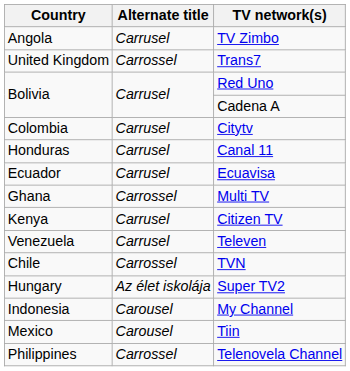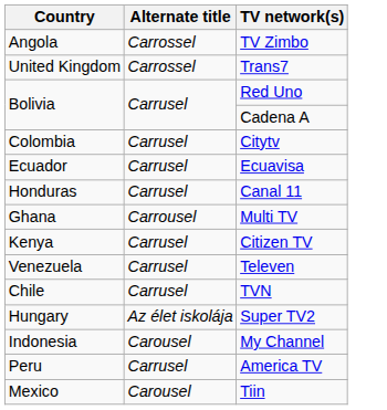 <table class="wikitable">
 <tr>
 <th>Country</th>
 <th>Alternate title</th>
 <th>TV network(s)</th>
 </tr>
 <tr>
 <td>Angola</td>
-<td><em>Carrusel</em></td>
+<td><em>Carrossel</em></td>
 <td><a href='#'>TV Zimbo</a></td>
 </tr>
 <tr>
 <td>United Kingdom</td>
 <td><em>Carrossel</em></td>
 <td><a href='#'>Trans7</a></td>
 </tr>
 <tr>
 <td rowspan="2">Bolivia</td>
 <td rowspan="2"><em>Carrusel</em></td>
 <td><a href='#'>Red Uno</a></td>
 </tr>
 <tr>
 <td>Cadena A</td>
 </tr>
 <tr>
 <td>Colombia</td>
 <td><em>Carrusel</em></td>
 <td><a href='#'>Citytv</a></td>
 </tr>
 <tr>
+<td>Ecuador</td>
+<td><em>Carrusel</em></td>
+<td><a href='#'>Ecuavisa</a></td>
+</tr>
+<tr>
 <td>Honduras</td>
 <td><em>Carrusel</em></td>
 <td><a href='#'>Canal 11</a></td>
 </tr>
 <tr>
-<td>Ecuador</td>
-<td><em>Carrusel</em></td>
-<td><a href='#'>Ecuavisa</a></td>
-</tr>
-<tr>
 <td>Ghana</td>
-<td><em>Carrossel</em></td>
+<td><em>Carrousel</em></td>
 <td><a href='#'>Multi TV</a></td>
 </tr>
 <tr>
 <td>Kenya</td>
 <td><em>Carrusel</em></td>
 <td><a href='#'>Citizen TV</a></td>
 </tr>
 <tr>
 <td>Venezuela</td>
 <td><em>Carrusel</em></td>
 <td><a href='#'>Televen</a></td>
 </tr>
 <tr>
 <td>Chile</td>
-<td><em>Carrossel</em></td>
+<td><em>Carrusel</em></td>
 <td><a href='#'>TVN</a></td>
 </tr>
 <tr>
 <td>Hungary</td>
 <td><em>Az élet iskolája</em></td>
 <td><a href='#'>Super TV2</a></td>
 </tr>
 <tr>
 <td>Indonesia</td>
 <td><em>Carousel</em></td>
 <td><a href='#'>My Channel</a></td>
 </tr>
 <tr>
+<td>Peru</td>
+<td><em>Carrusel</em></td>
+<td><a href='#'>America TV</a></td>
+</tr>
+<tr>
 <td>Mexico</td>
 <td><em>Carousel</em></td>
 <td><a href='#'>Tiin</a></td>
 </tr>
-<tr>
-<td>Philippines</td>
-<td><em>Carrossel</em></td>
-<td><a href='#'>Telenovela Channel</a></td>
-</tr>
 </table>
